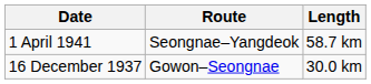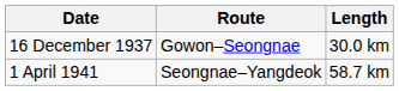 <table class="wikitable">
 <tr>
 <th>Date</th>
 <th>Route</th>
 <th>Length</th>
 </tr>
 <tr>
+<td>16 December 1937</td>
+<td>Gowon–<a href='#'>Seongnae</a></td>
+<td>30.0 km</td>
+</tr>
+<tr>
 <td>1 April 1941</td>
 <td>Seongnae–Yangdeok</td>
 <td>58.7 km</td>
 </tr>
-<tr>
-<td>16 December 1937</td>
-<td>Gowon–<a href='#'>Seongnae</a></td>
-<td>30.0 km</td>
-</tr>
 </table>
